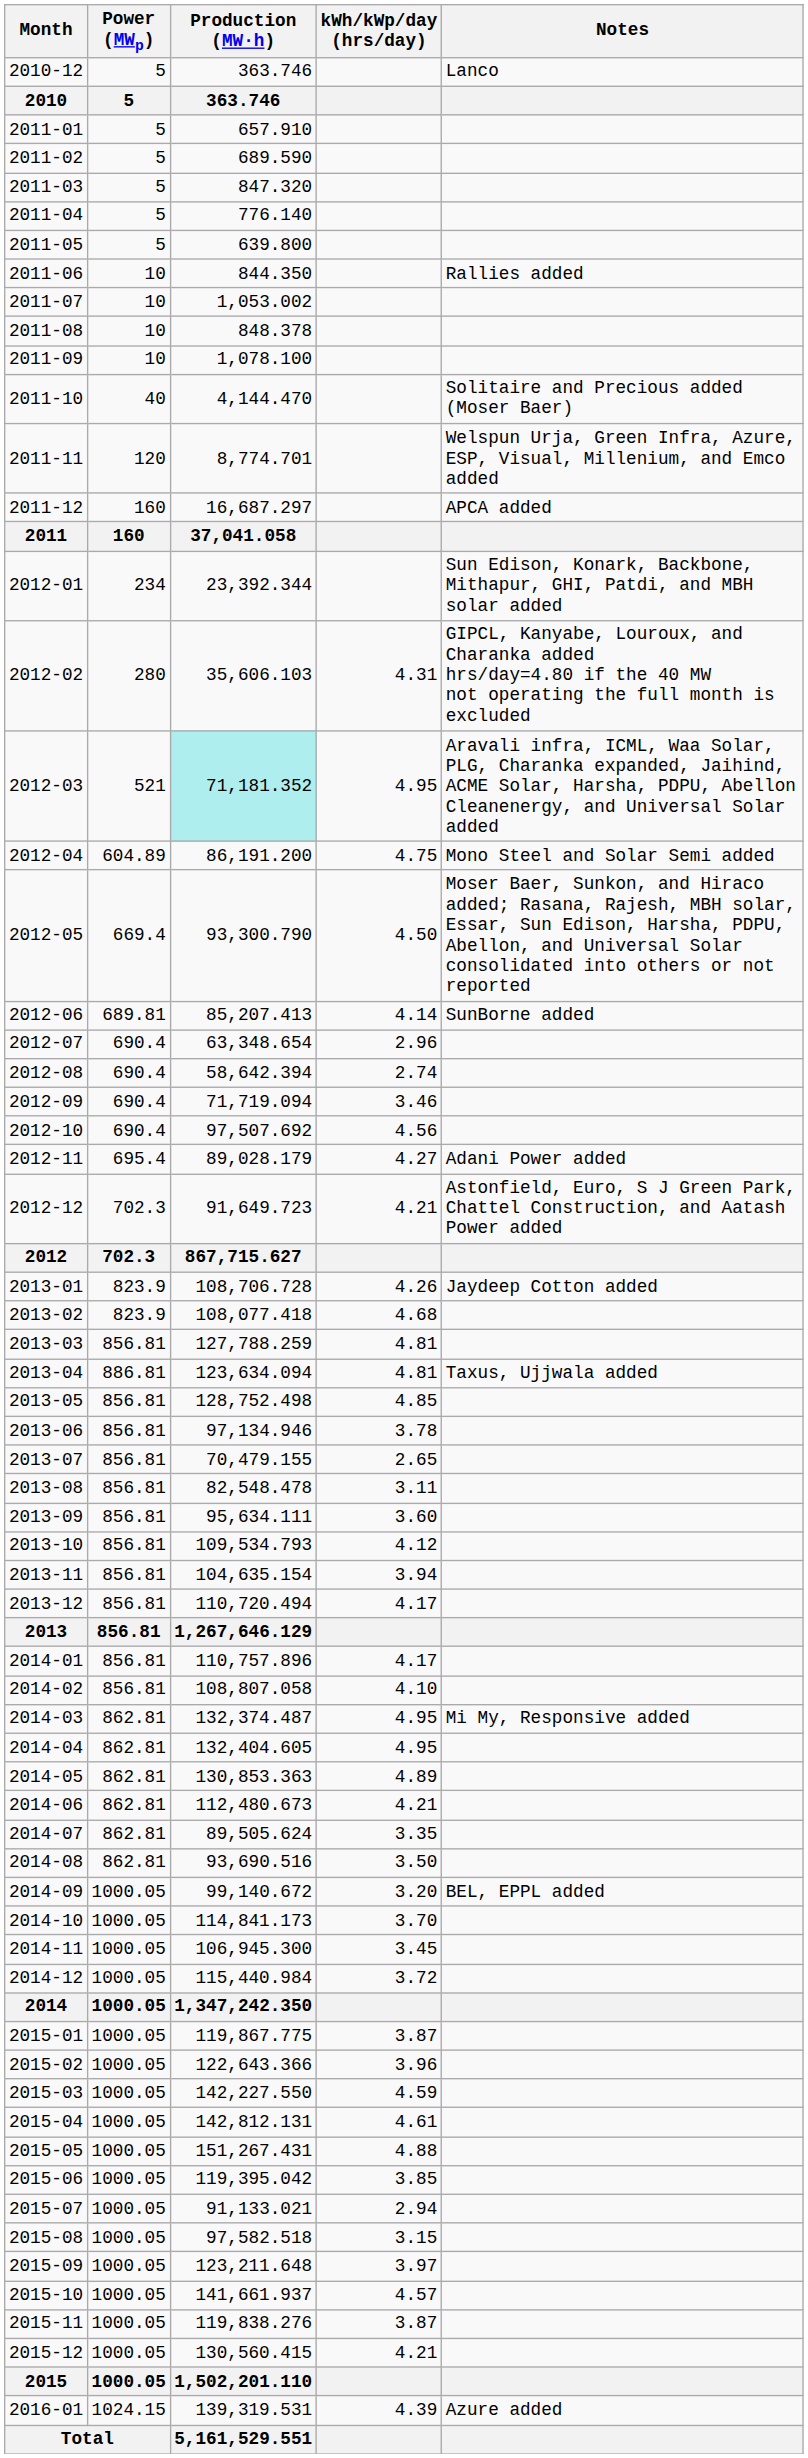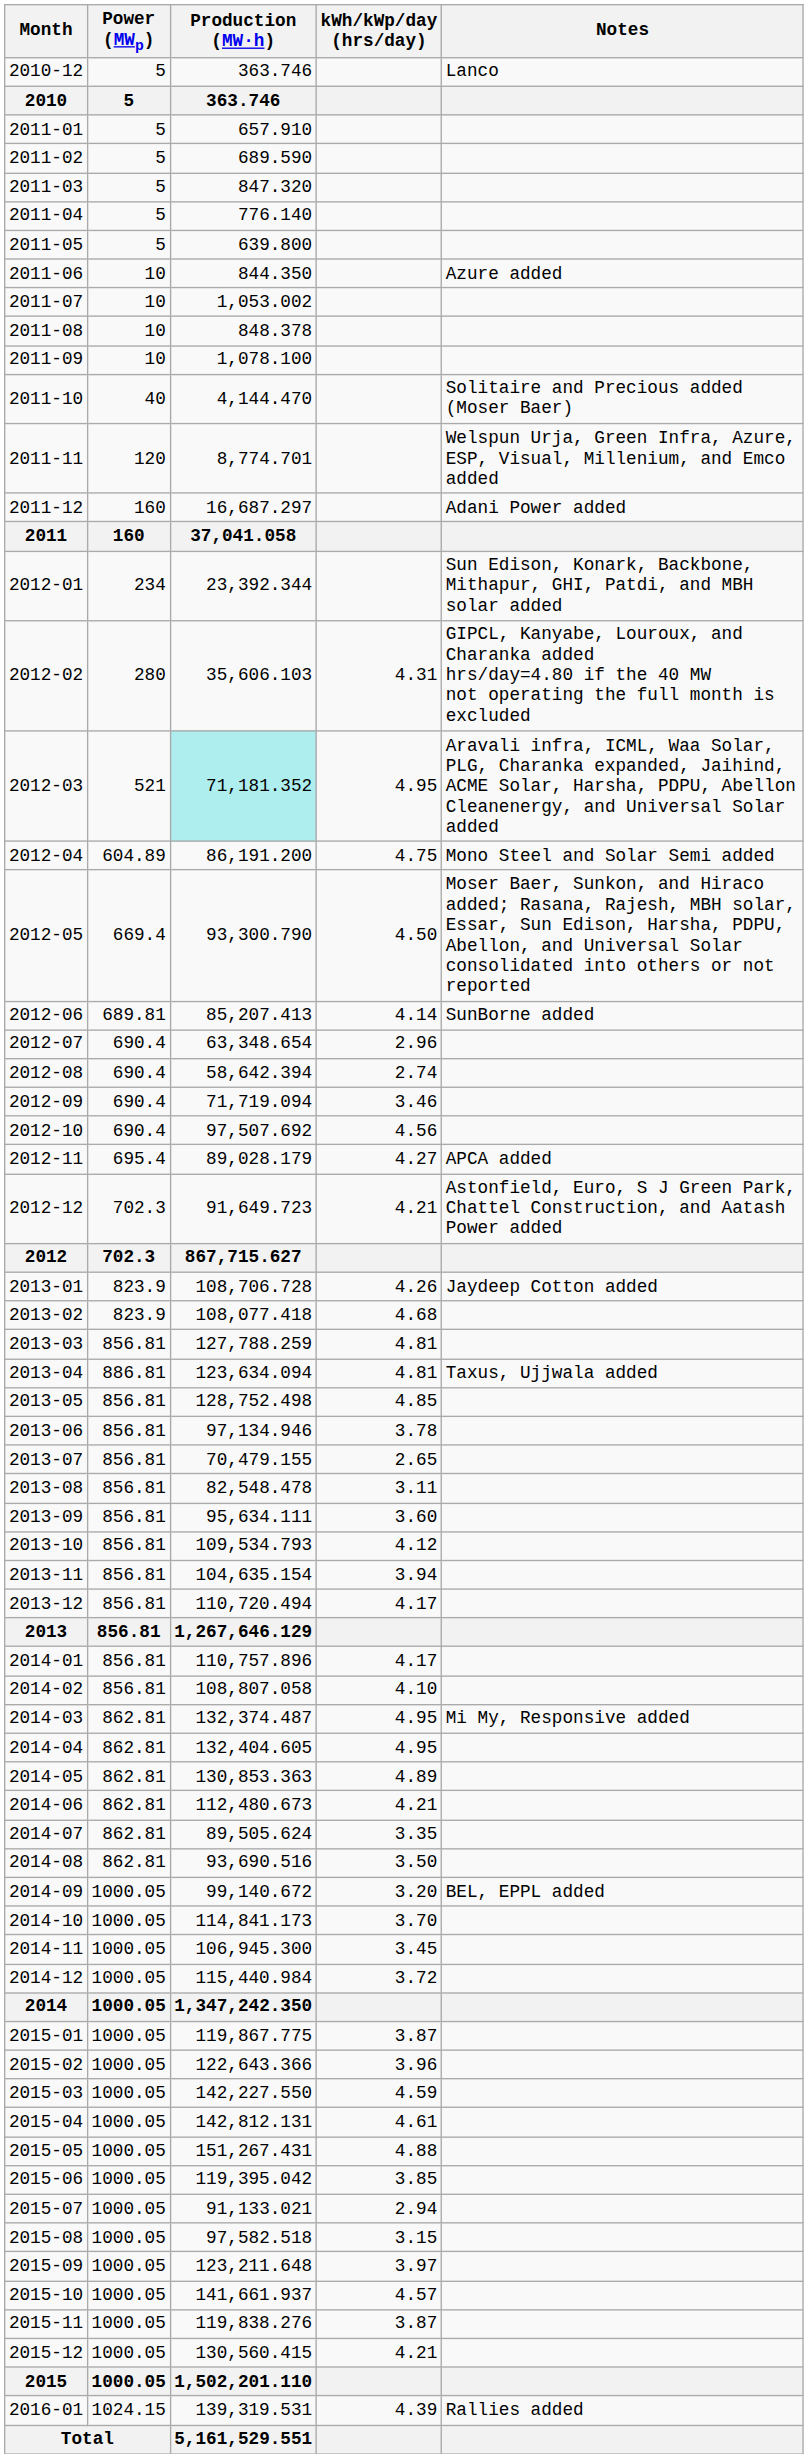 <table class="wikitable sortable collapsible collapsed">
 <tr>
 <th scope="col">Month</th>
 <th scope="col">Power<br>(<a href='#'>MW<sub>p</sub></a>)</th>
 <th scope="col">Production<br>(<a href='#'>MW·h</a>)</th>
 <th scope="col">kWh/kWp/day<br>(hrs/day)</th>
 <th scope="col" width="260">Notes</th>
 </tr>
 <tr align=right>
 <td>2010-12</td>
 <td>5</td>
 <td>363.746</td>
 <td></td>
 <td align=left>Lanco</td>
 </tr>
 <tr align=right>
 <th>2010</th>
 <th>5</th>
 <th>363.746</th>
 <th></th>
 <th align=left></th>
 </tr>
 <tr align=right>
 <td>2011-01</td>
 <td>5</td>
 <td>657.910</td>
 <td></td>
 <td align=left></td>
 </tr>
 <tr align=right>
 <td>2011-02</td>
 <td>5</td>
 <td>689.590</td>
 <td></td>
 <td align=left></td>
 </tr>
 <tr align=right>
 <td>2011-03</td>
 <td>5</td>
 <td>847.320</td>
 <td></td>
 <td align=left></td>
 </tr>
 <tr align=right>
 <td>2011-04</td>
 <td>5</td>
 <td>776.140</td>
 <td></td>
 <td align=left></td>
 </tr>
 <tr align=right>
 <td>2011-05</td>
 <td>5</td>
 <td>639.800</td>
 <td></td>
 <td align=left></td>
 </tr>
 <tr align=right>
 <td>2011-06</td>
 <td>10</td>
 <td>844.350</td>
 <td></td>
-<td align=left>Rallies added</td>
+<td align=left>Azure added</td>
 </tr>
 <tr align=right>
 <td>2011-07</td>
 <td>10</td>
 <td>1,053.002</td>
 <td></td>
 <td align=left></td>
 </tr>
 <tr align=right>
 <td>2011-08</td>
 <td>10</td>
 <td>848.378</td>
 <td></td>
 <td align=left></td>
 </tr>
 <tr align=right>
 <td>2011-09</td>
 <td>10</td>
 <td>1,078.100</td>
 <td></td>
 <td align=left></td>
 </tr>
 <tr align=right>
 <td>2011-10</td>
 <td>40</td>
 <td>4,144.470</td>
 <td></td>
 <td align=left>Solitaire and Precious added (Moser Baer)</td>
 </tr>
 <tr align=right>
 <td>2011-11</td>
 <td>120</td>
 <td>8,774.701</td>
 <td></td>
 <td align=left>Welspun Urja, Green Infra, Azure, ESP, Visual, Millenium, and Emco added</td>
 </tr>
 <tr align=right>
 <td>2011-12</td>
 <td>160</td>
 <td>16,687.297</td>
 <td></td>
-<td align=left>APCA added</td>
+<td align=left>Adani Power added</td>
 </tr>
 <tr align=right>
 <th>2011</th>
 <th>160</th>
 <th>37,041.058</th>
 <th></th>
 <th align=left></th>
 </tr>
 <tr align=right>
 <td>2012-01</td>
 <td>234</td>
 <td>23,392.344</td>
 <td></td>
 <td align=left>Sun Edison, Konark, Backbone, Mithapur, GHI, Patdi, and MBH solar added</td>
 </tr>
 <tr align=right>
 <td>2012-02</td>
 <td>280</td>
 <td>35,606.103</td>
 <td>4.31</td>
 <td align=left>GIPCL, Kanyabe, Louroux, and Charanka added<br>hrs/day=4.80 if the 40 MW<br> not operating the full month is excluded</td>
 </tr>
 <tr align=right>
 <td>2012-03</td>
 <td>521</td>
 <td style="background: paleturquoise;">71,181.352</td>
 <td>4.95</td>
 <td align=left>Aravali infra, ICML, Waa Solar, PLG, Charanka expanded, Jaihind, ACME Solar, Harsha, PDPU, Abellon Cleanenergy, and Universal Solar added</td>
 </tr>
 <tr align=right>
 <td>2012-04</td>
 <td>604.89</td>
 <td>86,191.200</td>
 <td>4.75</td>
 <td align=left>Mono Steel and Solar Semi added</td>
 </tr>
 <tr align=right>
 <td>2012-05</td>
 <td>669.4</td>
 <td>93,300.790</td>
 <td>4.50</td>
 <td align=left>Moser Baer, Sunkon, and Hiraco added; Rasana, Rajesh, MBH solar, Essar, Sun Edison, Harsha, PDPU, Abellon, and Universal Solar consolidated into others or not reported</td>
 </tr>
 <tr align=right>
 <td>2012-06</td>
 <td>689.81</td>
 <td>85,207.413</td>
 <td>4.14</td>
 <td align=left>SunBorne added</td>
 </tr>
 <tr align=right>
 <td>2012-07</td>
 <td>690.4</td>
 <td>63,348.654</td>
 <td>2.96</td>
 <td align=left></td>
 </tr>
 <tr align=right>
 <td>2012-08</td>
 <td>690.4</td>
 <td>58,642.394</td>
 <td>2.74</td>
 <td align=left></td>
 </tr>
 <tr align=right>
 <td>2012-09</td>
 <td>690.4</td>
 <td>71,719.094</td>
 <td>3.46</td>
 <td align=left></td>
 </tr>
 <tr align=right>
 <td>2012-10</td>
 <td>690.4</td>
 <td>97,507.692</td>
 <td>4.56</td>
 <td align=left></td>
 </tr>
 <tr align=right>
 <td>2012-11</td>
 <td>695.4</td>
 <td>89,028.179</td>
 <td>4.27</td>
-<td align=left>Adani Power added</td>
+<td align=left>APCA added</td>
 </tr>
 <tr align=right>
 <td>2012-12</td>
 <td>702.3</td>
 <td>91,649.723</td>
 <td>4.21</td>
 <td align=left>Astonfield, Euro, S J Green Park, Chattel Construction, and Aatash Power added</td>
 </tr>
 <tr align=right>
 <th>2012</th>
 <th>702.3</th>
 <th>867,715.627</th>
 <th></th>
 <th align=left></th>
 </tr>
 <tr align=right>
 <td>2013-01</td>
 <td>823.9</td>
 <td>108,706.728</td>
 <td>4.26</td>
 <td align=left>Jaydeep Cotton added</td>
 </tr>
 <tr align=right>
 <td>2013-02</td>
 <td>823.9</td>
 <td>108,077.418</td>
 <td>4.68</td>
 <td align=left></td>
 </tr>
 <tr align=right>
 <td>2013-03</td>
 <td>856.81</td>
 <td>127,788.259</td>
 <td>4.81</td>
 <td align=left></td>
 </tr>
 <tr align=right>
 <td>2013-04</td>
 <td>886.81</td>
 <td>123,634.094</td>
 <td>4.81</td>
 <td align=left>Taxus, Ujjwala added</td>
 </tr>
 <tr align=right>
 <td>2013-05</td>
 <td>856.81</td>
 <td>128,752.498</td>
 <td>4.85</td>
 <td align=left></td>
 </tr>
 <tr align=right>
 <td>2013-06</td>
 <td>856.81</td>
 <td>97,134.946</td>
 <td>3.78</td>
 <td align=left></td>
 </tr>
 <tr align=right>
 <td>2013-07</td>
 <td>856.81</td>
 <td>70,479.155</td>
 <td>2.65</td>
 <td align=left></td>
 </tr>
 <tr align=right>
 <td>2013-08</td>
 <td>856.81</td>
 <td>82,548.478</td>
 <td>3.11</td>
 <td align=left></td>
 </tr>
 <tr align=right>
 <td>2013-09</td>
 <td>856.81</td>
 <td>95,634.111</td>
 <td>3.60</td>
 <td align=left></td>
 </tr>
 <tr align=right>
 <td>2013-10</td>
 <td>856.81</td>
 <td>109,534.793</td>
 <td>4.12</td>
 <td align=left></td>
 </tr>
 <tr align=right>
 <td>2013-11</td>
 <td>856.81</td>
 <td>104,635.154</td>
 <td>3.94</td>
 <td align=left></td>
 </tr>
 <tr align=right>
 <td>2013-12</td>
 <td>856.81</td>
 <td>110,720.494</td>
 <td>4.17</td>
 <td align=left></td>
 </tr>
 <tr align=right>
 <th>2013</th>
 <th>856.81</th>
 <th>1,267,646.129</th>
 <th></th>
 <th align=left></th>
 </tr>
 <tr align=right>
 <td>2014-01</td>
 <td>856.81</td>
 <td>110,757.896</td>
 <td>4.17</td>
 <td align=left></td>
 </tr>
 <tr align=right>
 <td>2014-02</td>
 <td>856.81</td>
 <td>108,807.058</td>
 <td>4.10</td>
 <td align=left></td>
 </tr>
 <tr align=right>
 <td>2014-03</td>
 <td>862.81</td>
 <td>132,374.487</td>
 <td>4.95</td>
 <td align=left>Mi My, Responsive added</td>
 </tr>
 <tr align=right>
 <td>2014-04</td>
 <td>862.81</td>
 <td>132,404.605</td>
 <td>4.95</td>
 <td align=left></td>
 </tr>
 <tr align=right>
 <td>2014-05</td>
 <td>862.81</td>
 <td>130,853.363</td>
 <td>4.89</td>
 <td align=left></td>
 </tr>
 <tr align=right>
 <td>2014-06</td>
 <td>862.81</td>
 <td>112,480.673</td>
 <td>4.21</td>
 <td align=left></td>
 </tr>
 <tr align=right>
 <td>2014-07</td>
 <td>862.81</td>
 <td>89,505.624</td>
 <td>3.35</td>
 <td align=left></td>
 </tr>
 <tr align=right>
 <td>2014-08</td>
 <td>862.81</td>
 <td>93,690.516</td>
 <td>3.50</td>
 <td align=left></td>
 </tr>
 <tr align=right>
 <td>2014-09</td>
 <td>1000.05</td>
 <td>99,140.672</td>
 <td>3.20</td>
 <td align=left>BEL, EPPL added</td>
 </tr>
 <tr align=right>
 <td>2014-10</td>
 <td>1000.05</td>
 <td>114,841.173</td>
 <td>3.70</td>
 <td align=left></td>
 </tr>
 <tr align=right>
 <td>2014-11</td>
 <td>1000.05</td>
 <td>106,945.300</td>
 <td>3.45</td>
 <td align=left></td>
 </tr>
 <tr align=right>
 <td>2014-12</td>
 <td>1000.05</td>
 <td>115,440.984</td>
 <td>3.72</td>
 <td align=left></td>
 </tr>
 <tr align=right>
 <th>2014</th>
 <th>1000.05</th>
 <th>1,347,242.350</th>
 <th></th>
 <th align=left></th>
 </tr>
 <tr align=right>
 <td>2015-01</td>
 <td>1000.05</td>
 <td>119,867.775</td>
 <td>3.87</td>
 <td align=left></td>
 </tr>
 <tr align=right>
 <td>2015-02</td>
 <td>1000.05</td>
 <td>122,643.366</td>
 <td>3.96</td>
 <td align=left></td>
 </tr>
 <tr align=right>
 <td>2015-03</td>
 <td>1000.05</td>
 <td>142,227.550</td>
 <td>4.59</td>
 <td align=left></td>
 </tr>
 <tr align=right>
 <td>2015-04</td>
 <td>1000.05</td>
 <td>142,812.131</td>
 <td>4.61</td>
 <td align=left></td>
 </tr>
 <tr align=right>
 <td>2015-05</td>
 <td>1000.05</td>
 <td>151,267.431</td>
 <td>4.88</td>
 <td align=left></td>
 </tr>
 <tr align=right>
 <td>2015-06</td>
 <td>1000.05</td>
 <td>119,395.042</td>
 <td>3.85</td>
 <td align=left></td>
 </tr>
 <tr align=right>
 <td>2015-07</td>
 <td>1000.05</td>
 <td>91,133.021</td>
 <td>2.94</td>
 <td align=left></td>
 </tr>
 <tr align=right>
 <td>2015-08</td>
 <td>1000.05</td>
 <td>97,582.518</td>
 <td>3.15</td>
 <td align=left></td>
 </tr>
 <tr align=right>
 <td>2015-09</td>
 <td>1000.05</td>
 <td>123,211.648</td>
 <td>3.97</td>
 <td align=left></td>
 </tr>
 <tr align=right>
 <td>2015-10</td>
 <td>1000.05</td>
 <td>141,661.937</td>
 <td>4.57</td>
 <td align=left></td>
 </tr>
 <tr align=right>
 <td>2015-11</td>
 <td>1000.05</td>
 <td>119,838.276</td>
 <td>3.87</td>
 <td align=left></td>
 </tr>
 <tr align=right>
 <td>2015-12</td>
 <td>1000.05</td>
 <td>130,560.415</td>
 <td>4.21</td>
 <td align=left></td>
 </tr>
 <tr align=right>
 <th>2015</th>
 <th>1000.05</th>
 <th>1,502,201.110</th>
 <th></th>
 <th align=left></th>
 </tr>
 <tr align=right>
 <td>2016-01</td>
 <td>1024.15</td>
 <td>139,319.531</td>
 <td>4.39</td>
-<td align=left>Azure added</td>
+<td align=left>Rallies added</td>
 </tr>
 <tr class=sortbottom>
 <th colspan=2>Total</th>
 <th>5,161,529.551</th>
 <th></th>
 <th></th>
 </tr>
 </table>
